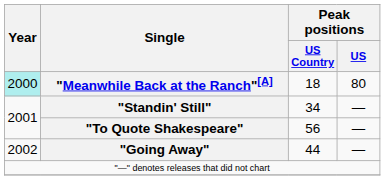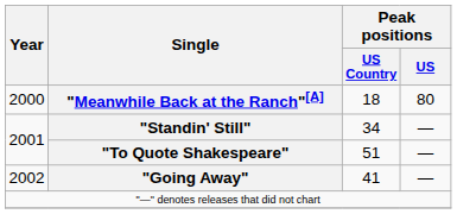 <table class="wikitable plainrowheaders" style="text-align:center;">
 <tr>
 <th rowspan="2">Year</th>
 <th rowspan="2" style="width:18em;">Single</th>
 <th colspan="2">Peak positions</th>
 </tr>
 <tr style="font-size:smaller;">
 <th width="45"><a href='#'>US Country</a><br></th>
 <th width="45"><a href='#'>US</a><br></th>
 </tr>
 <tr>
-<td style="background: paleturquoise;">2000</td>
+<td>2000</td>
 <th scope="row">"<a href='#'>Meanwhile Back at the Ranch</a>"<sup><a href='#'><strong>[A]</strong></a></sup></th>
 <td>18</td>
 <td>80</td>
 </tr>
 <tr>
 <td rowspan="2">2001</td>
 <th scope="row">"Standin' Still"</th>
 <td>34</td>
 <td>—</td>
 </tr>
 <tr>
 <th scope="row">"To Quote Shakespeare"</th>
-<td>56</td>
+<td>51</td>
 <td>—</td>
 </tr>
 <tr>
 <td>2002</td>
 <th scope="row">"Going Away"</th>
-<td>44</td>
+<td>41</td>
 <td>—</td>
 </tr>
 <tr>
 <td colspan="4" style="font-size:8pt">"—" denotes releases that did not chart</td>
 </tr>
 <tr>
 </tr>
 </table>
